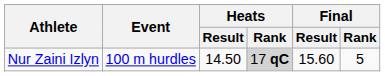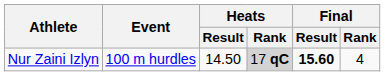 <table class="wikitable" style="font-size:90%">
 <tr>
 <th rowspan=2>Athlete</th>
 <th rowspan=2>Event</th>
 <th colspan=2>Heats</th>
 <th colspan=2>Final</th>
 </tr>
 <tr style="font-size:95%">
 <th>Result</th>
 <th>Rank</th>
 <th>Result</th>
 <th>Rank</th>
 </tr>
 <tr align=center>
 <td align=left><a href='#'>Nur Zaini Izlyn</a></td>
 <td align=left><a href='#'>100 m hurdles</a></td>
 <td>14.50</td>
 <td style="background: lightgrey;">17 <strong>qC</strong></td>
-<td>15.60</td>
-<td>5</td>
+<td><strong>15.60</strong></td>
+<td>4</td>
 </tr>
 </table>
